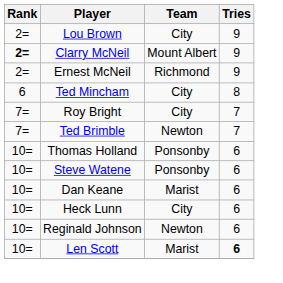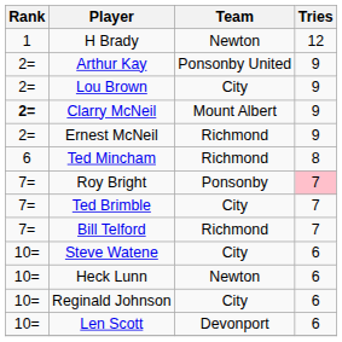 <table class="wikitable sortable" style="text-align: center;">
 <tr>
 <th>Rank</th>
 <th>Player</th>
 <th>Team</th>
 <th>Tries</th>
+</tr>
+<tr>
+<td>1</td>
+<td>H Brady</td>
+<td>Newton</td>
+<td>12</td>
+</tr>
+<tr>
+<td>2=</td>
+<td><a href='#'>Arthur Kay</a></td>
+<td>Ponsonby United</td>
+<td>9</td>
 </tr>
 <tr>
 <td>2=</td>
 <td><a href='#'>Lou Brown</a></td>
 <td>City</td>
 <td>9</td>
 </tr>
 <tr>
 <td><strong>2=</strong></td>
 <td><a href='#'>Clarry McNeil</a></td>
 <td>Mount Albert</td>
 <td>9</td>
 </tr>
 <tr>
 <td>2=</td>
 <td>Ernest McNeil</td>
 <td>Richmond</td>
 <td>9</td>
 </tr>
 <tr>
 <td>6</td>
 <td><a href='#'>Ted Mincham</a></td>
-<td>City</td>
+<td>Richmond</td>
 <td>8</td>
 </tr>
 <tr>
 <td>7=</td>
 <td>Roy Bright</td>
+<td>Ponsonby</td>
+<td style="background: pink;">7</td>
+</tr>
+<tr>
+<td>7=</td>
+<td><a href='#'>Ted Brimble</a></td>
 <td>City</td>
 <td>7</td>
 </tr>
 <tr>
 <td>7=</td>
-<td><a href='#'>Ted Brimble</a></td>
-<td>Newton</td>
+<td><a href='#'>Bill Telford</a></td>
+<td>Richmond</td>
 <td>7</td>
 </tr>
 <tr>
 <td>10=</td>
-<td>Thomas Holland</td>
-<td>Ponsonby</td>
-<td>6</td>
-</tr>
-<tr>
-<td>10=</td>
 <td><a href='#'>Steve Watene</a></td>
-<td>Ponsonby</td>
-<td>6</td>
-</tr>
-<tr>
-<td>10=</td>
-<td>Dan Keane</td>
-<td>Marist</td>
+<td>City</td>
 <td>6</td>
 </tr>
 <tr>
 <td>10=</td>
 <td>Heck Lunn</td>
+<td>Newton</td>
+<td>6</td>
+</tr>
+<tr>
+<td>10=</td>
+<td>Reginald Johnson</td>
 <td>City</td>
 <td>6</td>
 </tr>
 <tr>
 <td>10=</td>
-<td>Reginald Johnson</td>
-<td>Newton</td>
+<td><a href='#'>Len Scott</a></td>
+<td>Devonport</td>
 <td>6</td>
-</tr>
-<tr>
-<td>10=</td>
-<td><a href='#'>Len Scott</a></td>
-<td>Marist</td>
-<td><strong>6</strong></td>
 </tr>
 <tr>
 </tr>
 </table>
